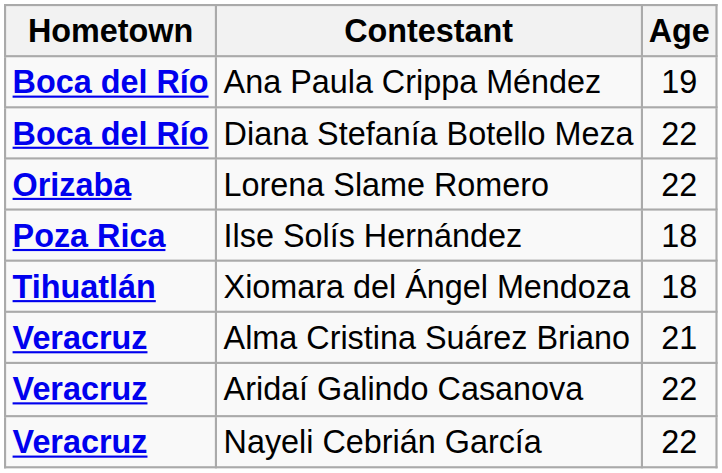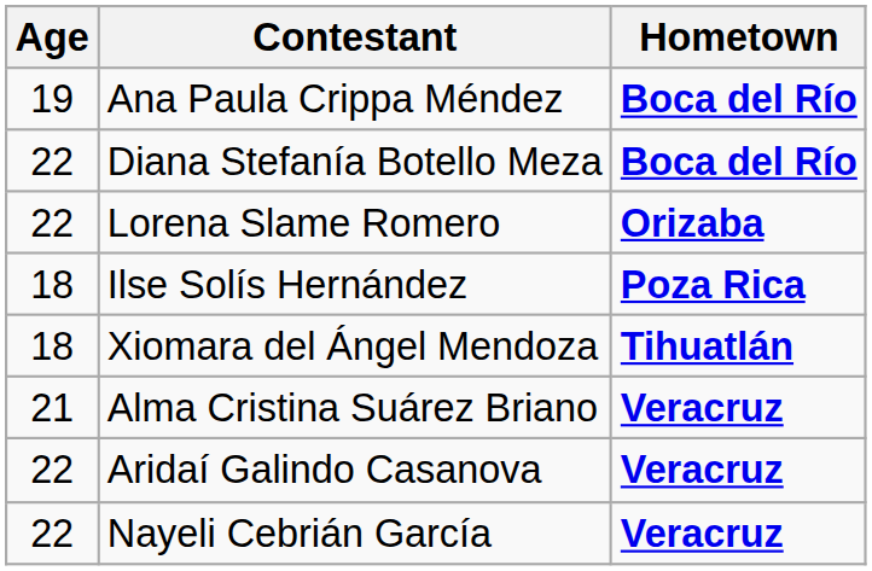 <table class="wikitable sortable" style="font-size: 95%;">
 <tr>
+<th>Age</th>
+<th>Contestant</th>
 <th>Hometown</th>
-<th>Contestant</th>
-<th>Age</th>
 </tr>
 <tr>
+<td align="center">19</td>
+<td>Ana Paula Crippa Méndez</td>
 <td><strong><a href='#'>Boca del Río</a></strong></td>
-<td>Ana Paula Crippa Méndez</td>
-<td align="center">19</td>
 </tr>
 <tr>
+<td align="center">22</td>
+<td>Diana Stefanía Botello Meza</td>
 <td><strong><a href='#'>Boca del Río</a></strong></td>
-<td>Diana Stefanía Botello Meza</td>
-<td align="center">22</td>
 </tr>
 <tr>
+<td align="center">22</td>
+<td>Lorena Slame Romero</td>
 <td><strong><a href='#'>Orizaba</a></strong></td>
-<td>Lorena Slame Romero</td>
-<td align="center">22</td>
 </tr>
 <tr>
+<td align="center">18</td>
+<td>Ilse Solís Hernández</td>
 <td><strong><a href='#'>Poza Rica</a></strong></td>
-<td>Ilse Solís Hernández</td>
-<td align="center">18</td>
 </tr>
 <tr>
+<td align="center">18</td>
+<td>Xiomara del Ángel Mendoza</td>
 <td><strong><a href='#'>Tihuatlán</a></strong></td>
-<td>Xiomara del Ángel Mendoza</td>
-<td align="center">18</td>
 </tr>
 <tr>
+<td align="center">21</td>
+<td>Alma Cristina Suárez Briano</td>
 <td><strong><a href='#'>Veracruz</a></strong></td>
-<td>Alma Cristina Suárez Briano</td>
-<td align="center">21</td>
 </tr>
 <tr>
+<td align="center">22</td>
+<td>Aridaí Galindo Casanova</td>
 <td><strong><a href='#'>Veracruz</a></strong></td>
-<td>Aridaí Galindo Casanova</td>
-<td align="center">22</td>
 </tr>
 <tr>
+<td align="center">22</td>
+<td>Nayeli Cebrián García</td>
 <td><strong><a href='#'>Veracruz</a></strong></td>
-<td>Nayeli Cebrián García</td>
-<td align="center">22</td>
 </tr>
 </table>
